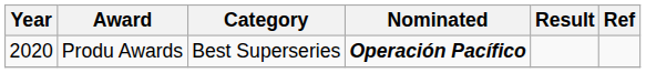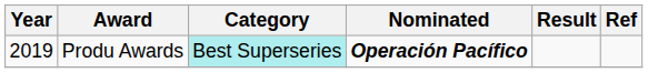 <table class="wikitable plainrowheaders">
 <tr>
 <th scope="col">Year</th>
 <th scope="col">Award</th>
 <th scope="col">Category</th>
 <th scope="col">Nominated</th>
 <th scope="col">Result</th>
 <th scope="col">Ref</th>
 </tr>
 <tr>
-<td>2020</td>
+<td>2019</td>
 <td>Produ Awards</td>
-<td>Best Superseries</td>
+<td style="background: paleturquoise;">Best Superseries</td>
 <td><strong><em>Operación Pacífico</em></strong></td>
 <td></td>
 <td align="center"></td>
 </tr>
 <tr>
 </tr>
 </table>
